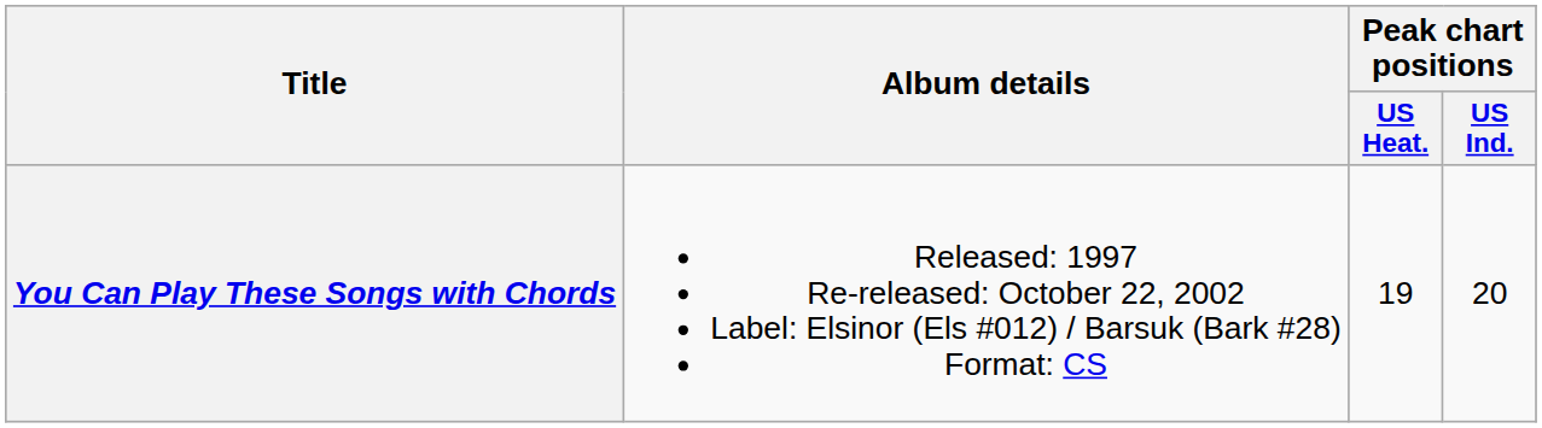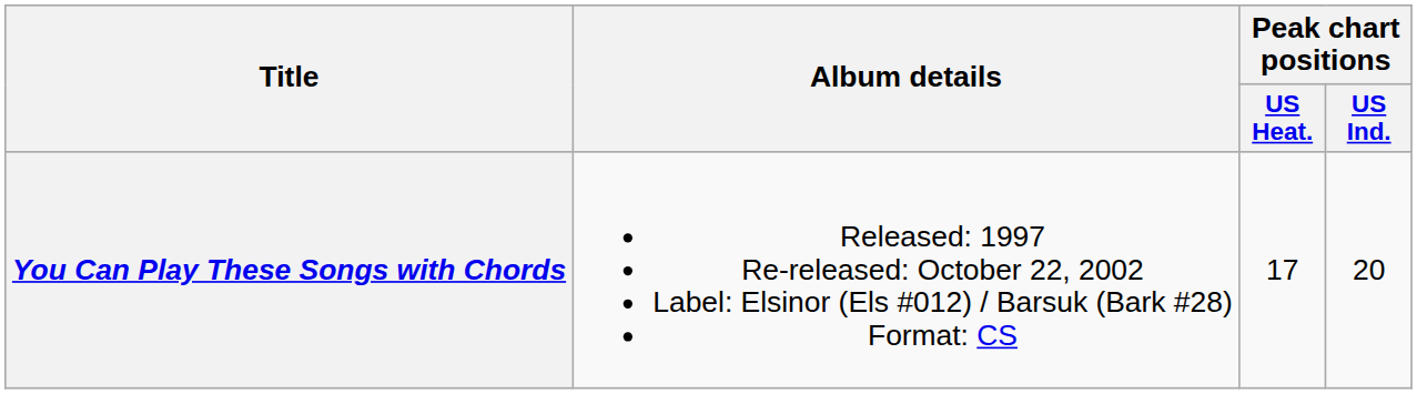 <table class="wikitable plainrowheaders" style="text-align:center;">
 <tr>
 <th scope="col" ! rowspan="2">Title</th>
 <th scope="col" ! rowspan="2">Album details</th>
 <th scope="col" ! colspan="2">Peak chart positions</th>
 </tr>
 <tr>
 <th style="width:3em;font-size:85%;"><a href='#'>US<br>Heat.</a><br></th>
 <th style="width:3em;font-size:85%;"><a href='#'>US<br>Ind.</a><br></th>
 </tr>
 <tr>
 <th scope="row"><em><a href='#'>You Can Play These Songs with Chords</a></em></th>
 <td><br><ul><li>Released: 1997</li><li>Re-released: October 22, 2002</li><li>Label: Elsinor (Els #012) / Barsuk (Bark #28)</li><li>Format: <a href='#'>CS</a></li></ul></td>
-<td>19</td>
+<td>17</td>
 <td>20</td>
 </tr>
 </table>
